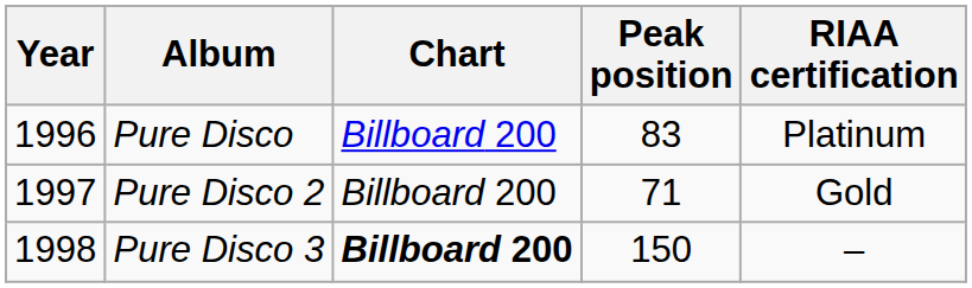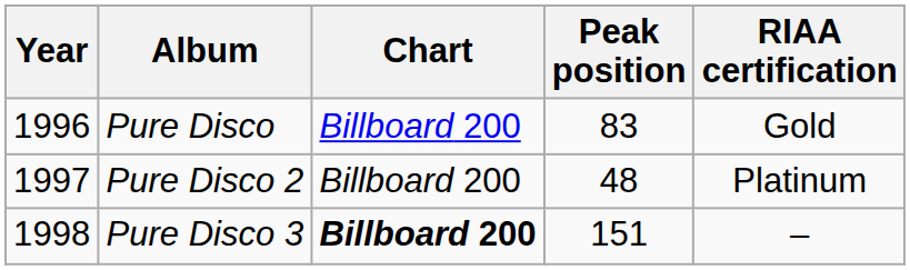 <table class="wikitable">
 <tr>
 <th>Year</th>
 <th>Album</th>
 <th>Chart</th>
 <th>Peak<br>position</th>
 <th>RIAA<br>certification</th>
 </tr>
 <tr>
 <td>1996</td>
 <td><em>Pure Disco</em></td>
 <td><a href='#'><em>Billboard</em> 200</a></td>
 <td align="center">83</td>
-<td align="center">Platinum</td>
+<td align="center">Gold</td>
 </tr>
 <tr>
 <td>1997</td>
 <td><em>Pure Disco 2</em></td>
 <td><em>Billboard</em> 200</td>
-<td align="center">71</td>
-<td align="center">Gold</td>
+<td align="center">48</td>
+<td align="center">Platinum</td>
 </tr>
 <tr>
 <td>1998</td>
 <td><em>Pure Disco 3</em></td>
 <td><strong><em>Billboard</em> 200</strong></td>
-<td align="center">150</td>
+<td align="center">151</td>
 <td align="center">–</td>
 </tr>
 </table>
